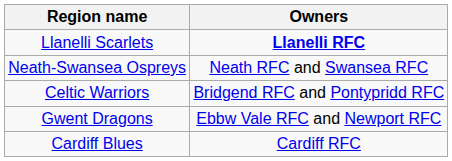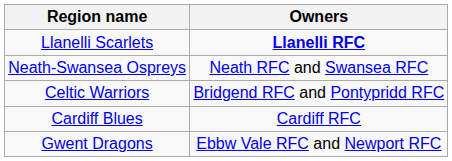 <table class="wikitable" style="text-align: center;">
 <tr>
 <th>Region name</th>
 <th>Owners</th>
 </tr>
 <tr>
 <td><a href='#'>Llanelli Scarlets</a></td>
 <td><strong><a href='#'>Llanelli RFC</a></strong></td>
 </tr>
 <tr>
 <td><a href='#'>Neath-Swansea Ospreys</a></td>
 <td><a href='#'>Neath RFC</a> and <a href='#'>Swansea RFC</a></td>
 </tr>
 <tr>
 <td><a href='#'>Celtic Warriors</a></td>
 <td><a href='#'>Bridgend RFC</a> and <a href='#'>Pontypridd RFC</a></td>
 </tr>
 <tr>
+<td><a href='#'>Cardiff Blues</a></td>
+<td><a href='#'>Cardiff RFC</a></td>
+</tr>
+<tr>
 <td><a href='#'>Gwent Dragons</a></td>
 <td><a href='#'>Ebbw Vale RFC</a> and <a href='#'>Newport RFC</a></td>
 </tr>
-<tr>
-<td><a href='#'>Cardiff Blues</a></td>
-<td><a href='#'>Cardiff RFC</a></td>
-</tr>
 </table>
